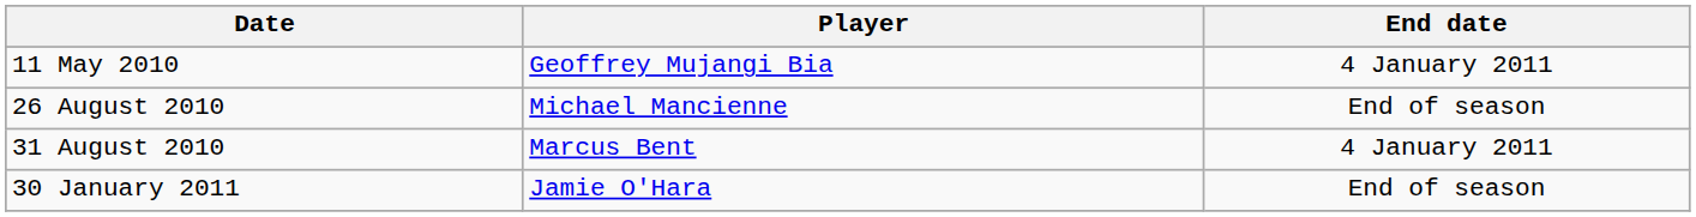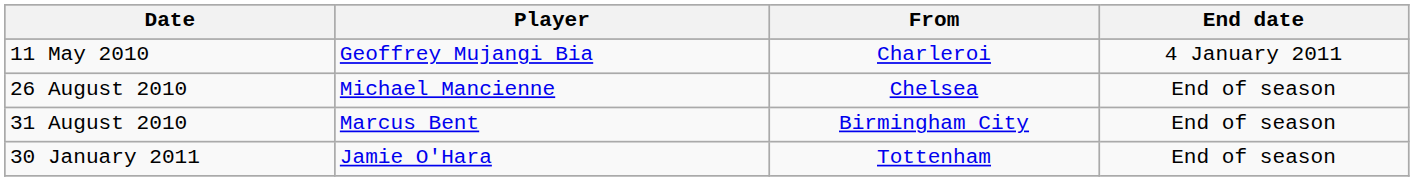 <table class="wikitable" style="text-align:center; font-size:95%;width:65%; text-align:left">
 <tr>
 <th><strong>Date</strong></th>
 <th><strong>Player</strong></th>
+<th><strong>From</strong></th>
 <th><strong>End date</strong></th>
 </tr>
 <tr>
 <td>11 May 2010</td>
 <td> <a href='#'>Geoffrey Mujangi Bia</a></td>
+<td style="text-align:center;"> <a href='#'>Charleroi</a></td>
 <td style="text-align:center;">4 January 2011</td>
 </tr>
 <tr>
 <td>26 August 2010</td>
 <td> <a href='#'>Michael Mancienne</a></td>
+<td style="text-align:center;"><a href='#'>Chelsea</a></td>
 <td style="text-align:center;">End of season</td>
 </tr>
 <tr>
 <td>31 August 2010</td>
 <td> <a href='#'>Marcus Bent</a></td>
-<td style="text-align:center;">4 January 2011</td>
+<td style="text-align:center;"><a href='#'>Birmingham City</a></td>
+<td style="text-align:center;">End of season</td>
 </tr>
 <tr>
 <td>30 January 2011</td>
 <td> <a href='#'>Jamie O'Hara</a></td>
+<td style="text-align:center;"><a href='#'>Tottenham</a></td>
 <td style="text-align:center;">End of season</td>
 </tr>
 </table>
